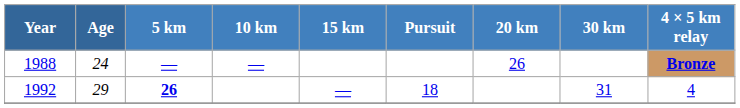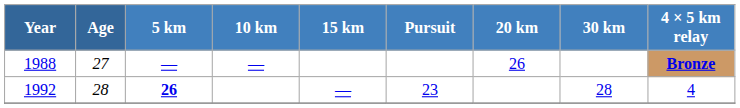 <table class="wikitable" style="font-size:95%; text-align:center; border:grey solid 1px; border-collapse:collapse; background:#ffffff;">
 <tr>
 <th style="background-color:#369; color:white; width:60px;"> Year </th>
 <th style="background-color:#369; color:white; width:40px;"> Age </th>
 <th style="background-color:#4180be; color:white; width:75px;"> 5 km </th>
 <th style="background-color:#4180be; color:white; width:75px;"> 10 km </th>
 <th style="background-color:#4180be; color:white; width:75px;"> 15 km </th>
 <th style="background-color:#4180be; color:white; width:75px;"> Pursuit </th>
 <th style="background-color:#4180be; color:white; width:75px;"> 20 km </th>
 <th style="background-color:#4180be; color:white; width:75px;"> 30 km </th>
 <th style="background-color:#4180be; color:white; width:75px;"> 4 × 5 km <br> relay </th>
 </tr>
 <tr>
 <td><a href='#'>1988</a></td>
-<td><em>24</em></td>
+<td><em>27</em></td>
 <td><a href='#'>—</a></td>
 <td><a href='#'>—</a></td>
 <td></td>
 <td></td>
 <td><a href='#'>26</a></td>
 <td></td>
 <td bgcolor="cc9966"><a href='#'><strong>Bronze</strong></a></td>
 </tr>
 <tr>
 <td><a href='#'>1992</a></td>
-<td><em>29</em></td>
+<td><em>28</em></td>
 <td><strong><a href='#'>26</a></strong></td>
 <td></td>
 <td><a href='#'>—</a></td>
-<td><a href='#'>18</a></td>
+<td><a href='#'>23</a></td>
 <td></td>
-<td><a href='#'>31</a></td>
+<td><a href='#'>28</a></td>
 <td><a href='#'>4</a></td>
 </tr>
 <tr>
 </tr>
 </table>
